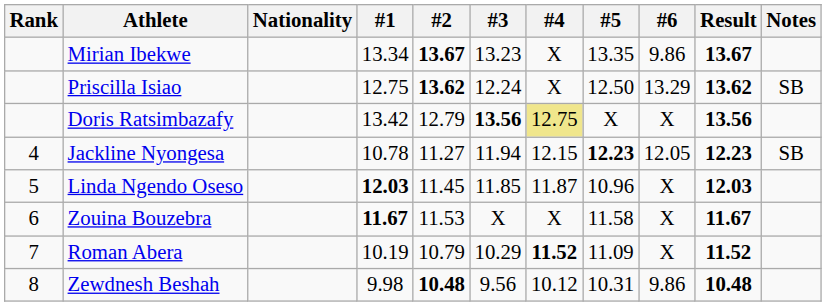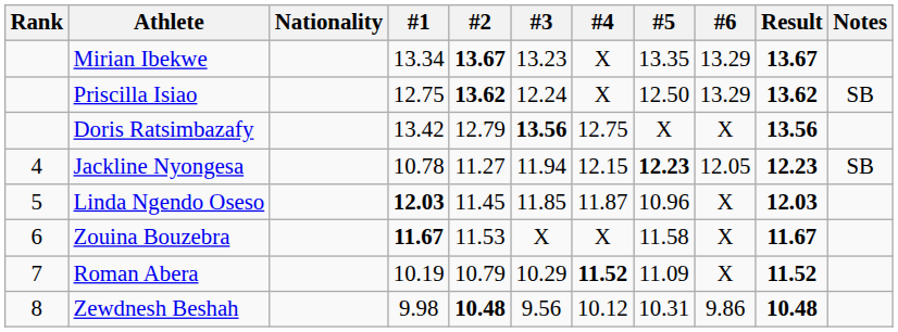 <table class="wikitable sortable" style="text-align:center">
 <tr>
 <th>Rank</th>
 <th>Athlete</th>
 <th>Nationality</th>
 <th>#1</th>
 <th>#2</th>
 <th>#3</th>
 <th>#4</th>
 <th>#5</th>
 <th>#6</th>
 <th>Result</th>
 <th>Notes</th>
 </tr>
 <tr>
 <td></td>
 <td align=left><a href='#'>Mirian Ibekwe</a></td>
 <td align=left></td>
 <td>13.34</td>
 <td><strong>13.67</strong></td>
 <td>13.23</td>
 <td>X</td>
 <td>13.35</td>
-<td>9.86</td>
+<td>13.29</td>
 <td><strong>13.67</strong></td>
 <td></td>
 </tr>
 <tr>
 <td></td>
 <td align=left><a href='#'>Priscilla Isiao</a></td>
 <td align=left></td>
 <td>12.75</td>
 <td><strong>13.62</strong></td>
 <td>12.24</td>
 <td>X</td>
 <td>12.50</td>
 <td>13.29</td>
 <td><strong>13.62</strong></td>
 <td>SB</td>
 </tr>
 <tr>
 <td></td>
 <td align=left><a href='#'>Doris Ratsimbazafy</a></td>
 <td align=left></td>
 <td>13.42</td>
 <td>12.79</td>
 <td><strong>13.56</strong></td>
-<td style="background: khaki;">12.75</td>
+<td>12.75</td>
 <td>X</td>
 <td>X</td>
 <td><strong>13.56</strong></td>
 <td></td>
 </tr>
 <tr>
 <td>4</td>
 <td align=left><a href='#'>Jackline Nyongesa</a></td>
 <td align=left></td>
 <td>10.78</td>
 <td>11.27</td>
 <td>11.94</td>
 <td>12.15</td>
 <td><strong>12.23</strong></td>
 <td>12.05</td>
 <td><strong>12.23</strong></td>
 <td>SB</td>
 </tr>
 <tr>
 <td>5</td>
 <td align=left><a href='#'>Linda Ngendo Oseso</a></td>
 <td align=left></td>
 <td><strong>12.03</strong></td>
 <td>11.45</td>
 <td>11.85</td>
 <td>11.87</td>
 <td>10.96</td>
 <td>X</td>
 <td><strong>12.03</strong></td>
 <td></td>
 </tr>
 <tr>
 <td>6</td>
 <td align=left><a href='#'>Zouina Bouzebra</a></td>
 <td align=left></td>
 <td><strong>11.67</strong></td>
 <td>11.53</td>
 <td>X</td>
 <td>X</td>
 <td>11.58</td>
 <td>X</td>
 <td><strong>11.67</strong></td>
 <td></td>
 </tr>
 <tr>
 <td>7</td>
 <td align=left><a href='#'>Roman Abera</a></td>
 <td align=left></td>
 <td>10.19</td>
 <td>10.79</td>
 <td>10.29</td>
 <td><strong>11.52</strong></td>
 <td>11.09</td>
 <td>X</td>
 <td><strong>11.52</strong></td>
 <td></td>
 </tr>
 <tr>
 <td>8</td>
 <td align=left><a href='#'>Zewdnesh Beshah</a></td>
 <td align=left></td>
 <td>9.98</td>
 <td><strong>10.48</strong></td>
 <td>9.56</td>
 <td>10.12</td>
 <td>10.31</td>
 <td>9.86</td>
 <td><strong>10.48</strong></td>
 <td></td>
 </tr>
 </table>
